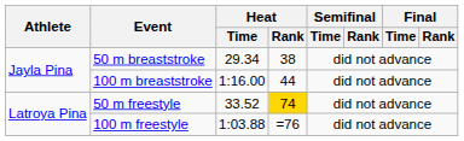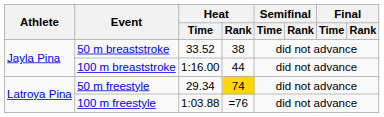 <table class="wikitable" style="text-align:center; font-size:90%">
 <tr>
 <th rowspan="2">Athlete</th>
 <th rowspan="2">Event</th>
 <th colspan="2">Heat</th>
 <th colspan="2">Semifinal</th>
 <th colspan="2">Final</th>
 </tr>
 <tr style="font-size:95%">
 <th>Time</th>
 <th>Rank</th>
 <th>Time</th>
 <th>Rank</th>
 <th>Time</th>
 <th>Rank</th>
 </tr>
 <tr>
 <td align=left rowspan=2><a href='#'>Jayla Pina</a></td>
 <td align=left><a href='#'>50 m breaststroke</a></td>
-<td>29.34</td>
+<td>33.52</td>
 <td>38</td>
 <td colspan=4>did not advance</td>
 </tr>
 <tr>
 <td align=left><a href='#'>100 m breaststroke</a></td>
 <td>1:16.00</td>
 <td>44</td>
 <td colspan=4>did not advance</td>
 </tr>
 <tr>
 <td align=left rowspan=2><a href='#'>Latroya Pina</a></td>
 <td align=left><a href='#'>50 m freestyle</a></td>
-<td>33.52</td>
+<td>29.34</td>
 <td style="background: gold;">74</td>
 <td colspan=4>did not advance</td>
 </tr>
 <tr>
 <td align=left><a href='#'>100 m freestyle</a></td>
 <td>1:03.88</td>
 <td>=76</td>
 <td colspan=4>did not advance</td>
 </tr>
 </table>
